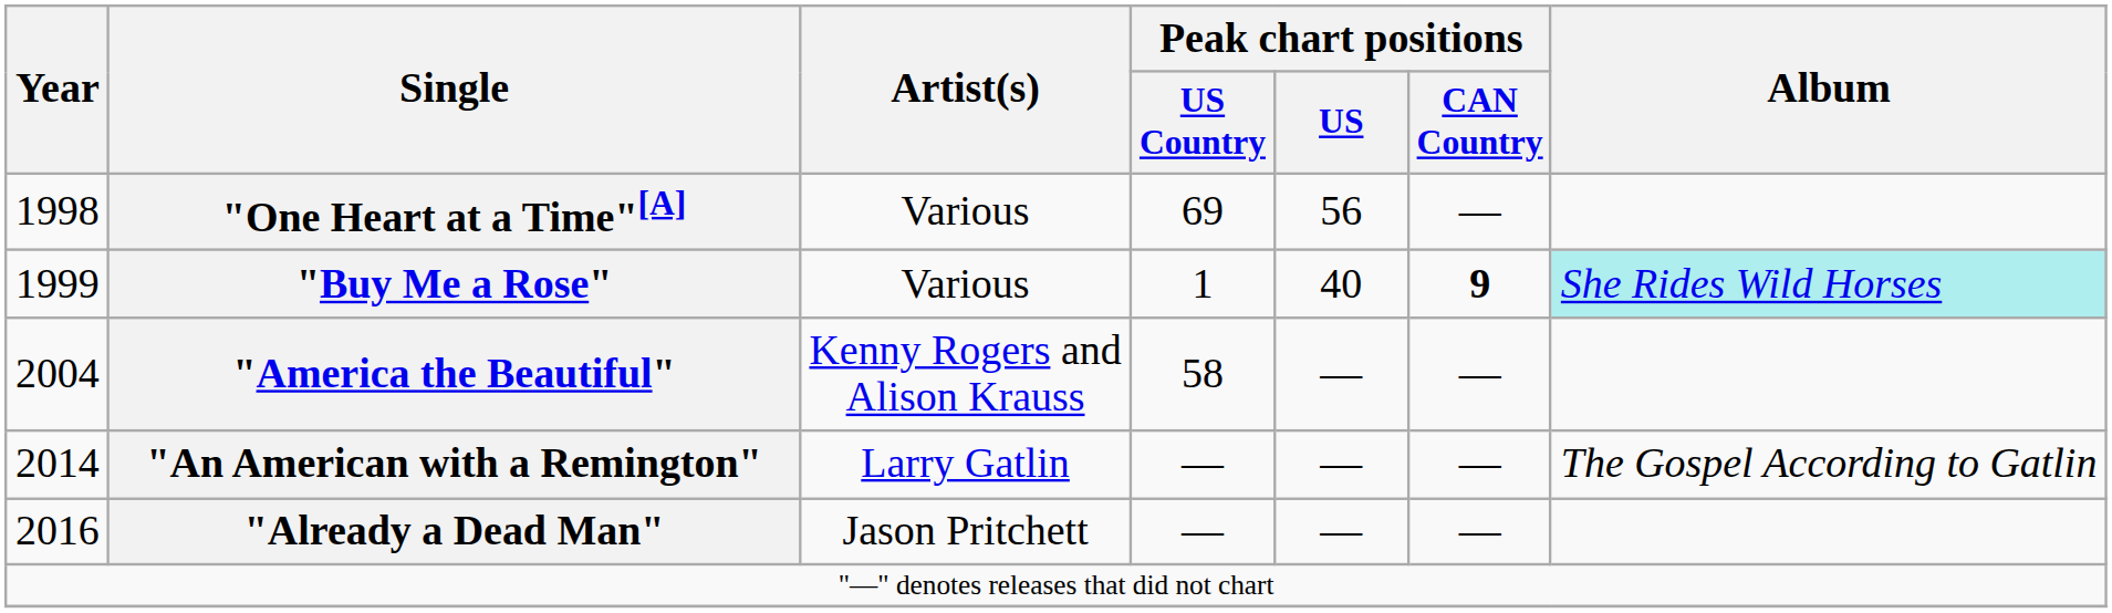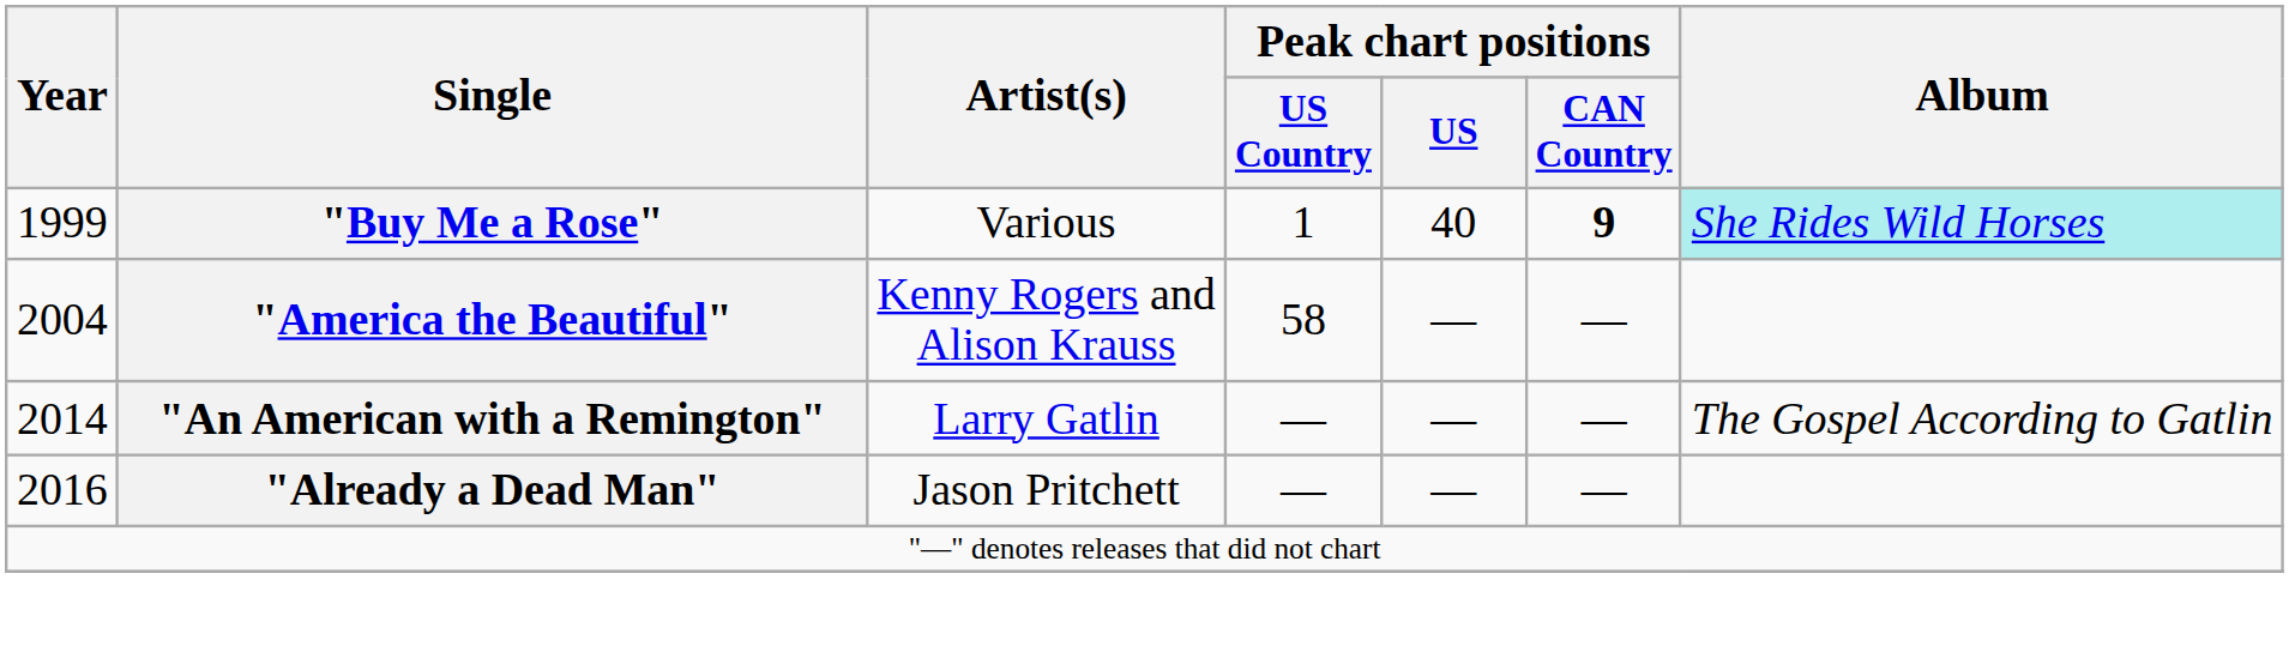 <table class="wikitable plainrowheaders" style="text-align:center;">
 <tr>
 <th rowspan="2">Year</th>
 <th rowspan="2" style="width:16em;">Single</th>
 <th rowspan="2">Artist(s)</th>
 <th colspan="3">Peak chart positions</th>
 <th rowspan="2">Album</th>
 </tr>
 <tr style="font-size:smaller;">
 <th width="45"><a href='#'>US Country</a><br></th>
 <th width="45"><a href='#'>US</a><br></th>
 <th width="45"><a href='#'>CAN Country</a><br></th>
-</tr>
-<tr>
-<td>1998</td>
-<th scope="row">"One Heart at a Time"<sup><span></span><a href='#'><strong>[A]</strong></a></sup></th>
-<td>Various</td>
-<td>69</td>
-<td>56</td>
-<td>—</td>
-<td></td>
 </tr>
 <tr>
 <td>1999</td>
 <th scope="row">"<a href='#'>Buy Me a Rose</a>"</th>
 <td>Various</td>
 <td>1</td>
 <td>40</td>
 <td><strong>9</strong></td>
 <td align="left" style="background: paleturquoise;"><em><a href='#'>She Rides Wild Horses</a></em></td>
 </tr>
 <tr>
 <td>2004</td>
 <th scope="row">"<a href='#'>America the Beautiful</a>"</th>
 <td><a href='#'>Kenny Rogers</a> and<br><a href='#'>Alison Krauss</a></td>
 <td>58</td>
 <td>—</td>
 <td>—</td>
 <td></td>
 </tr>
 <tr>
 <td>2014</td>
 <th scope="row">"An American with a Remington"</th>
 <td><a href='#'>Larry Gatlin</a></td>
 <td>—</td>
 <td>—</td>
 <td>—</td>
 <td align="left"><em>The Gospel According to Gatlin</em></td>
 </tr>
 <tr>
 <td>2016</td>
 <th scope="row">"Already a Dead Man"</th>
 <td>Jason Pritchett</td>
 <td>—</td>
 <td>—</td>
 <td>—</td>
 <td></td>
 </tr>
 <tr>
 <td colspan="7" style="font-size:8pt">"—" denotes releases that did not chart</td>
 </tr>
 <tr>
 </tr>
 </table>
